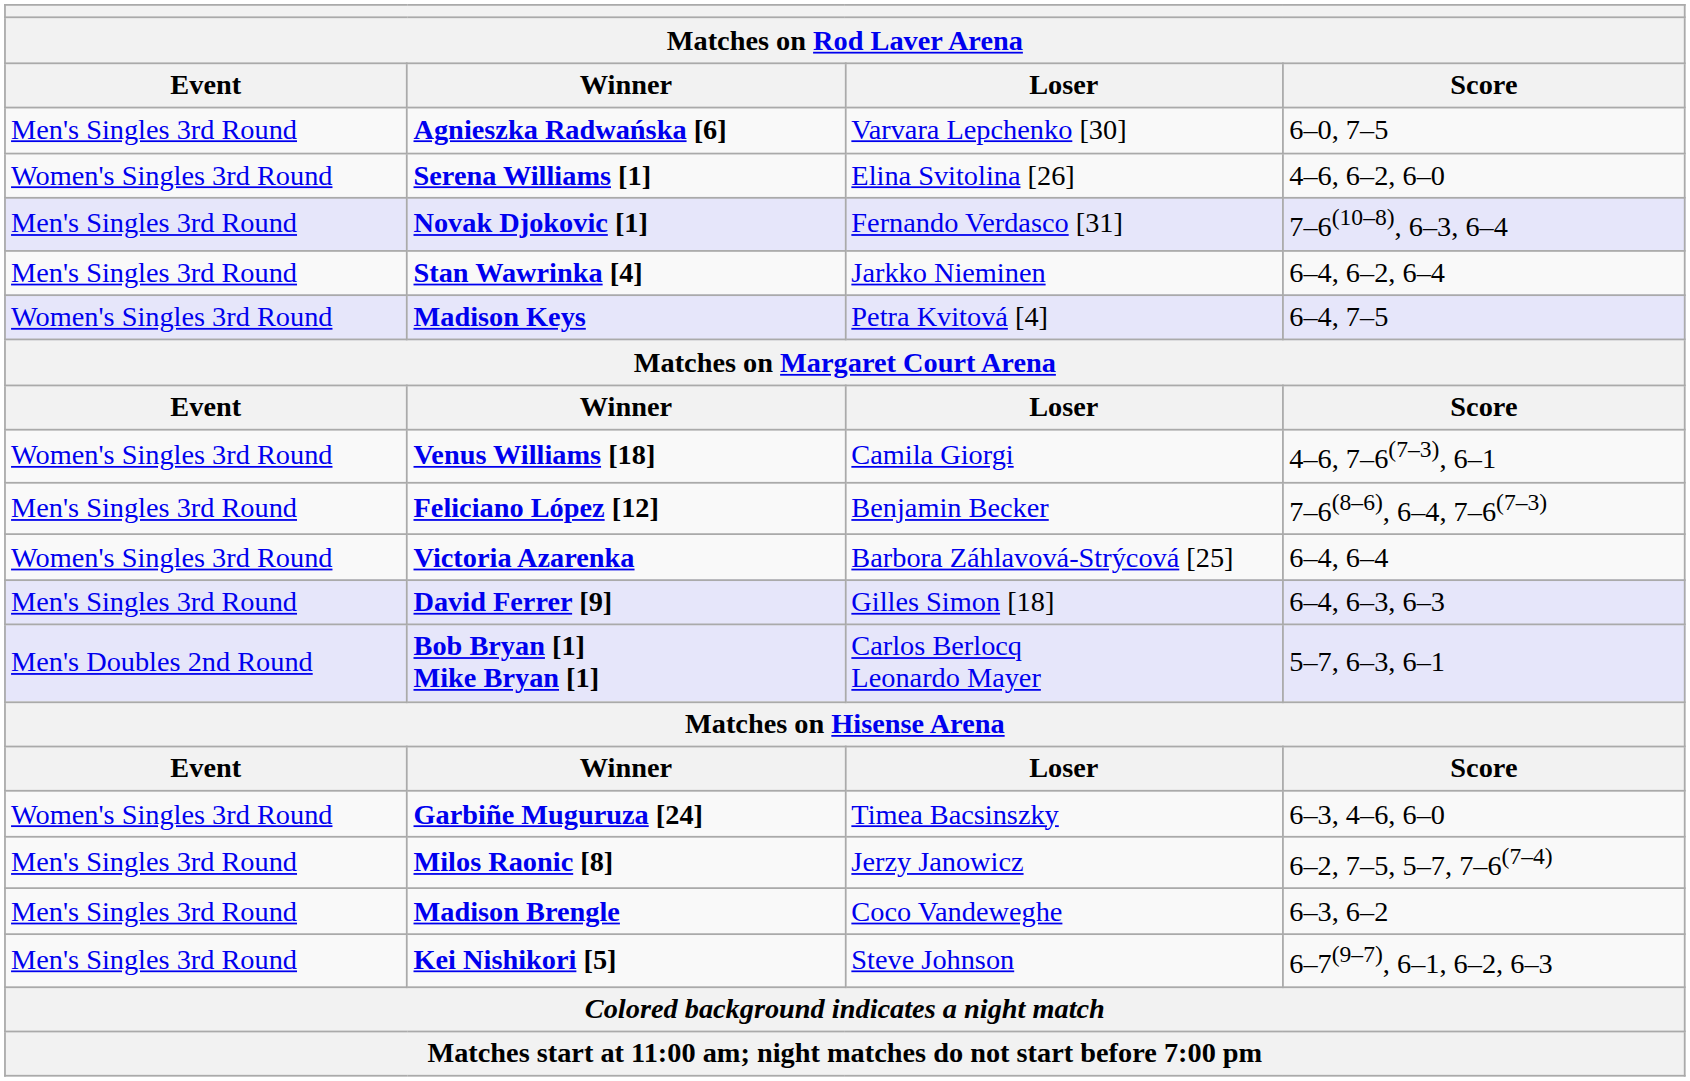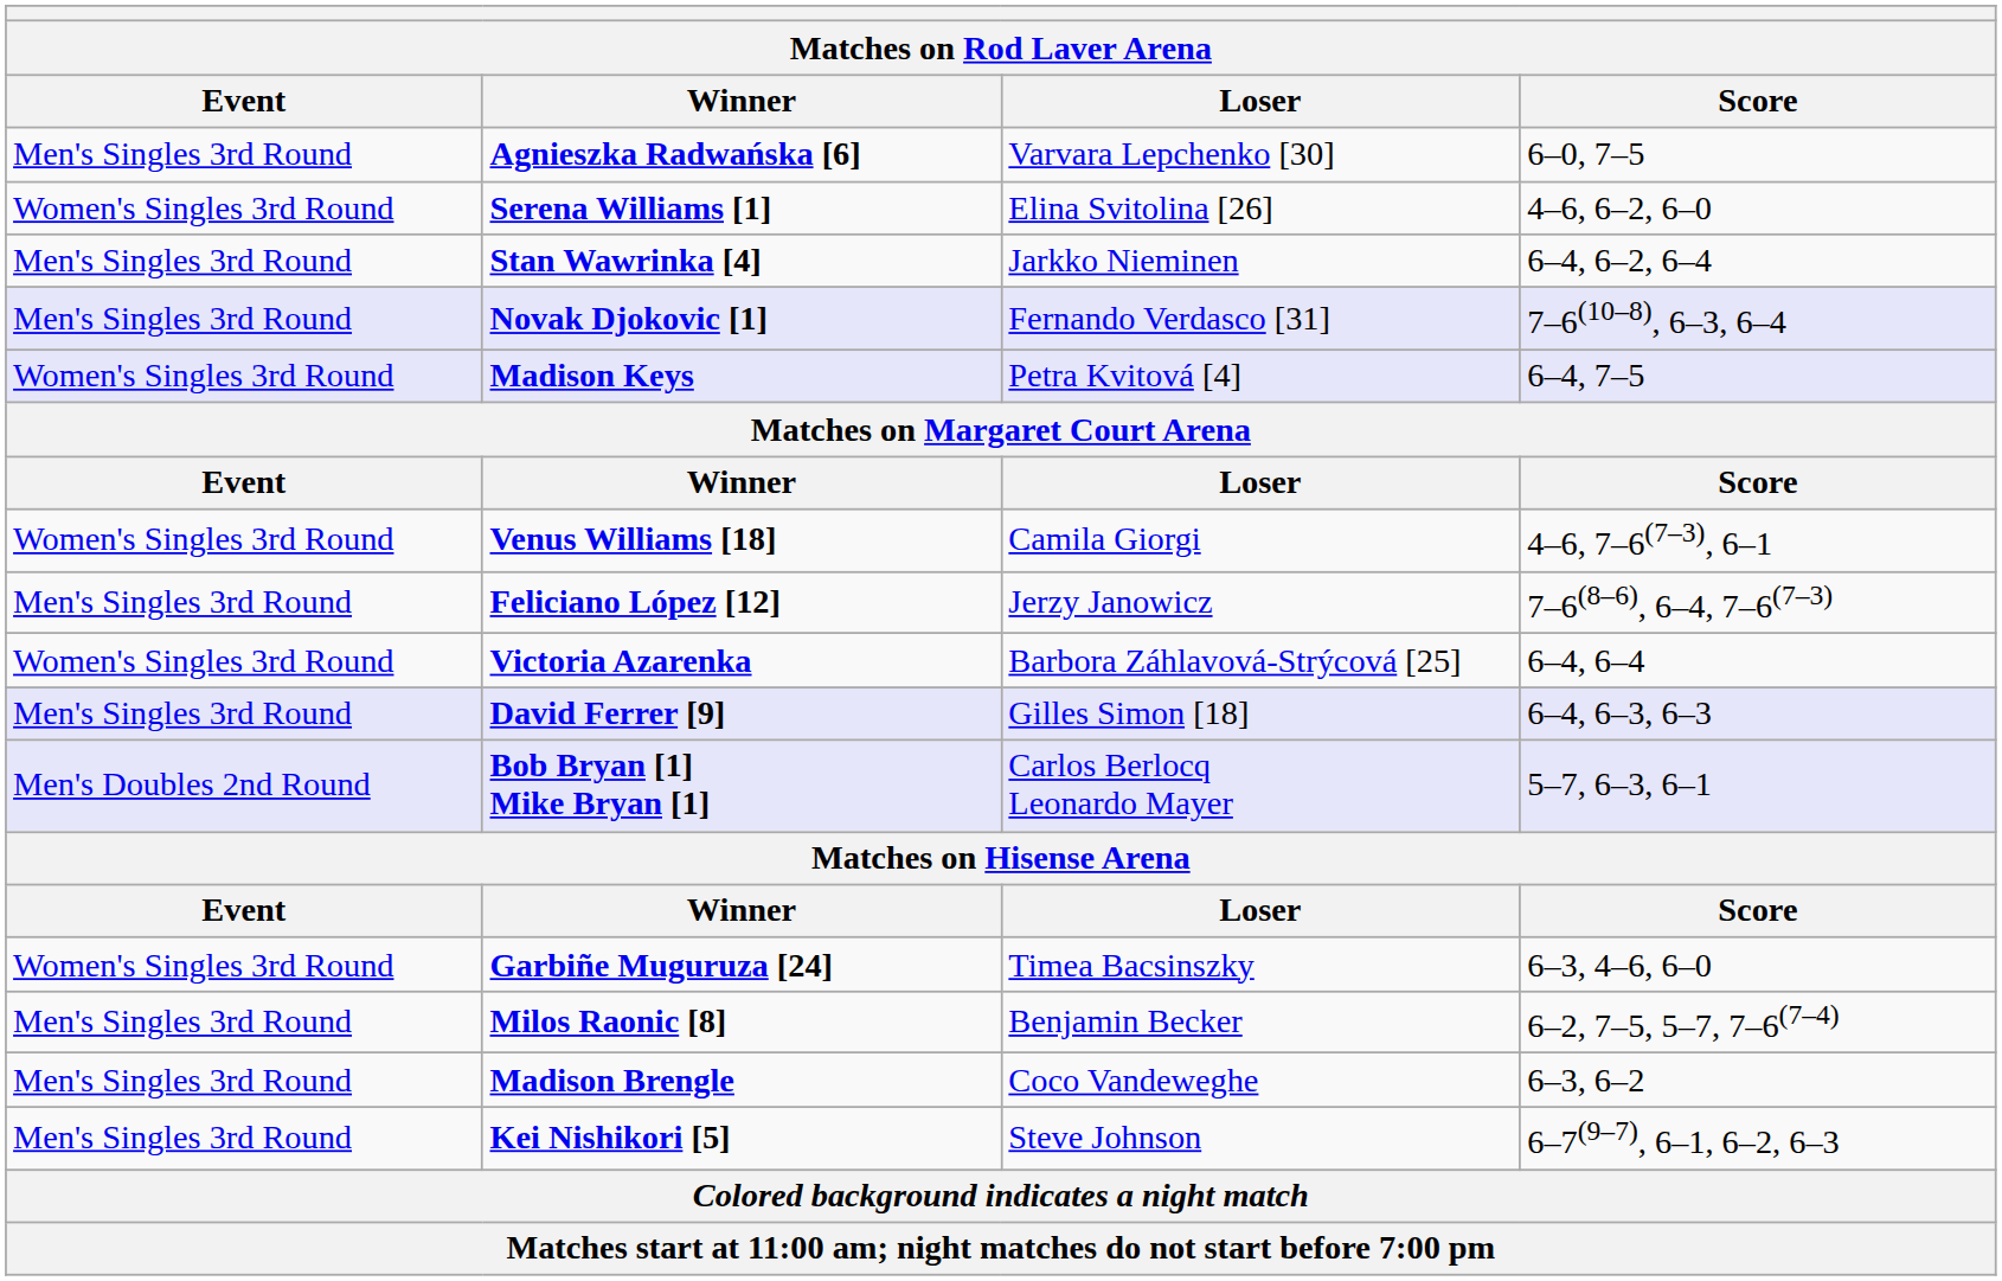 <table class="wikitable collapsible uncollapsed" style="margin:1em auto;">
 <tr>
 <th colspan=4></th>
 </tr>
 <tr>
 <th colspan=4><strong>Matches on <a href='#'>Rod Laver Arena</a></strong></th>
 </tr>
 <tr>
 <th style="width:220px;">Event</th>
 <th style="width:240px;">Winner</th>
 <th style="width:240px;">Loser</th>
 <th style="width:220px;">Score</th>
 </tr>
 <tr>
 <td><a href='#'>Men's Singles 3rd Round</a></td>
 <td><strong> <a href='#'>Agnieszka Radwańska</a> [6]</strong></td>
 <td> <a href='#'>Varvara Lepchenko</a> [30]</td>
 <td>6–0, 7–5</td>
 </tr>
 <tr>
 <td><a href='#'>Women's Singles 3rd Round</a></td>
 <td><strong> <a href='#'>Serena Williams</a> [1]</strong></td>
 <td> <a href='#'>Elina Svitolina</a> [26]</td>
 <td>4–6, 6–2, 6–0</td>
 </tr>
+<tr>
+<td><a href='#'>Men's Singles 3rd Round</a></td>
+<td><strong> <a href='#'>Stan Wawrinka</a> [4]</strong></td>
+<td> <a href='#'>Jarkko Nieminen</a></td>
+<td>6–4, 6–2, 6–4</td>
+</tr>
 <tr bgcolor=lavender>
 <td><a href='#'>Men's Singles 3rd Round</a></td>
 <td><strong> <a href='#'>Novak Djokovic</a> [1]</strong></td>
 <td> <a href='#'>Fernando Verdasco</a> [31]</td>
 <td>7–6<sup>(10–8)</sup>, 6–3, 6–4</td>
-</tr>
-<tr>
-<td><a href='#'>Men's Singles 3rd Round</a></td>
-<td><strong> <a href='#'>Stan Wawrinka</a> [4]</strong></td>
-<td> <a href='#'>Jarkko Nieminen</a></td>
-<td>6–4, 6–2, 6–4</td>
 </tr>
 <tr bgcolor=lavender>
 <td><a href='#'>Women's Singles 3rd Round</a></td>
 <td><strong> <a href='#'>Madison Keys</a></strong></td>
 <td> <a href='#'>Petra Kvitová</a> [4]</td>
 <td>6–4, 7–5</td>
 </tr>
 <tr>
 <th colspan=4><strong>Matches on <a href='#'>Margaret Court Arena</a></strong></th>
 </tr>
 <tr>
 <th style="width:220px;">Event</th>
 <th style="width:240px;">Winner</th>
 <th style="width:240px;">Loser</th>
 <th style="width:220px;">Score</th>
 </tr>
 <tr>
 <td><a href='#'>Women's Singles 3rd Round</a></td>
 <td><strong> <a href='#'>Venus Williams</a> [18]</strong></td>
 <td> <a href='#'>Camila Giorgi</a></td>
 <td>4–6, 7–6<sup>(7–3)</sup>, 6–1</td>
 </tr>
 <tr>
 <td><a href='#'>Men's Singles 3rd Round</a></td>
 <td><strong> <a href='#'>Feliciano López</a> [12]</strong></td>
-<td> <a href='#'>Benjamin Becker</a></td>
+<td> <a href='#'>Jerzy Janowicz</a></td>
 <td>7–6<sup>(8–6)</sup>, 6–4, 7–6<sup>(7–3)</sup></td>
 </tr>
 <tr>
 <td><a href='#'>Women's Singles 3rd Round</a></td>
 <td><strong> <a href='#'>Victoria Azarenka</a></strong></td>
 <td> <a href='#'>Barbora Záhlavová-Strýcová</a> [25]</td>
 <td>6–4, 6–4</td>
 </tr>
 <tr bgcolor=lavender>
 <td><a href='#'>Men's Singles 3rd Round</a></td>
 <td><strong> <a href='#'>David Ferrer</a> [9]</strong></td>
 <td> <a href='#'>Gilles Simon</a> [18]</td>
 <td>6–4, 6–3, 6–3</td>
 </tr>
 <tr bgcolor=lavender>
 <td><a href='#'>Men's Doubles 2nd Round</a></td>
 <td><strong> <a href='#'>Bob Bryan</a> [1] <br>  <a href='#'>Mike Bryan</a> [1]</strong></td>
 <td> <a href='#'>Carlos Berlocq</a> <br>  <a href='#'>Leonardo Mayer</a></td>
 <td>5–7, 6–3, 6–1</td>
 </tr>
 <tr>
 <th colspan=4><strong>Matches on <a href='#'>Hisense Arena</a></strong></th>
 </tr>
 <tr>
 <th style="width:220px;">Event</th>
 <th style="width:240px;">Winner</th>
 <th style="width:240px;">Loser</th>
 <th style="width:220px;">Score</th>
 </tr>
 <tr>
 <td><a href='#'>Women's Singles 3rd Round</a></td>
 <td><strong> <a href='#'>Garbiñe Muguruza</a> [24]</strong></td>
 <td> <a href='#'>Timea Bacsinszky</a></td>
 <td>6–3, 4–6, 6–0</td>
 </tr>
 <tr>
 <td><a href='#'>Men's Singles 3rd Round</a></td>
 <td><strong> <a href='#'>Milos Raonic</a> [8]</strong></td>
-<td> <a href='#'>Jerzy Janowicz</a></td>
+<td> <a href='#'>Benjamin Becker</a></td>
 <td>6–2, 7–5, 5–7, 7–6<sup>(7–4)</sup></td>
 </tr>
 <tr>
 <td><a href='#'>Men's Singles 3rd Round</a></td>
 <td><strong> <a href='#'>Madison Brengle</a></strong></td>
 <td> <a href='#'>Coco Vandeweghe</a></td>
 <td>6–3, 6–2</td>
 </tr>
 <tr>
 <td><a href='#'>Men's Singles 3rd Round</a></td>
 <td><strong> <a href='#'>Kei Nishikori</a> [5]</strong></td>
 <td> <a href='#'>Steve Johnson</a></td>
 <td>6–7<sup>(9–7)</sup>, 6–1, 6–2, 6–3</td>
 </tr>
 <tr>
 <th colspan=4><em>Colored background indicates a night match</em></th>
 </tr>
 <tr>
 <th colspan=4>Matches start at 11:00 am; night matches do not start before 7:00 pm</th>
 </tr>
 </table>
